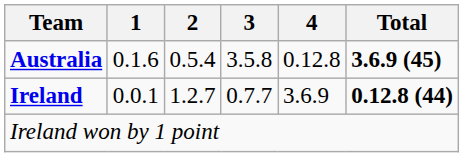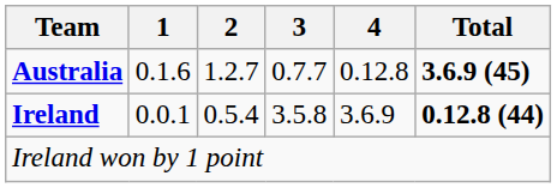 <table class="wikitable">
 <tr>
 <th>Team</th>
 <th>1</th>
 <th>2</th>
 <th>3</th>
 <th>4</th>
 <th>Total</th>
 </tr>
 <tr>
 <td> <strong><a href='#'>Australia</a></strong></td>
 <td>0.1.6</td>
-<td>0.5.4</td>
-<td>3.5.8</td>
+<td>1.2.7</td>
+<td>0.7.7</td>
 <td>0.12.8</td>
 <td><strong>3.6.9 (45)</strong></td>
 </tr>
 <tr>
 <td> <strong><a href='#'>Ireland</a></strong></td>
 <td>0.0.1</td>
-<td>1.2.7</td>
-<td>0.7.7</td>
+<td>0.5.4</td>
+<td>3.5.8</td>
 <td>3.6.9</td>
 <td><strong>0.12.8 (44)</strong></td>
 </tr>
 <tr>
 <td colspan="6"><em>Ireland won by 1 point</em></td>
 </tr>
 </table>
